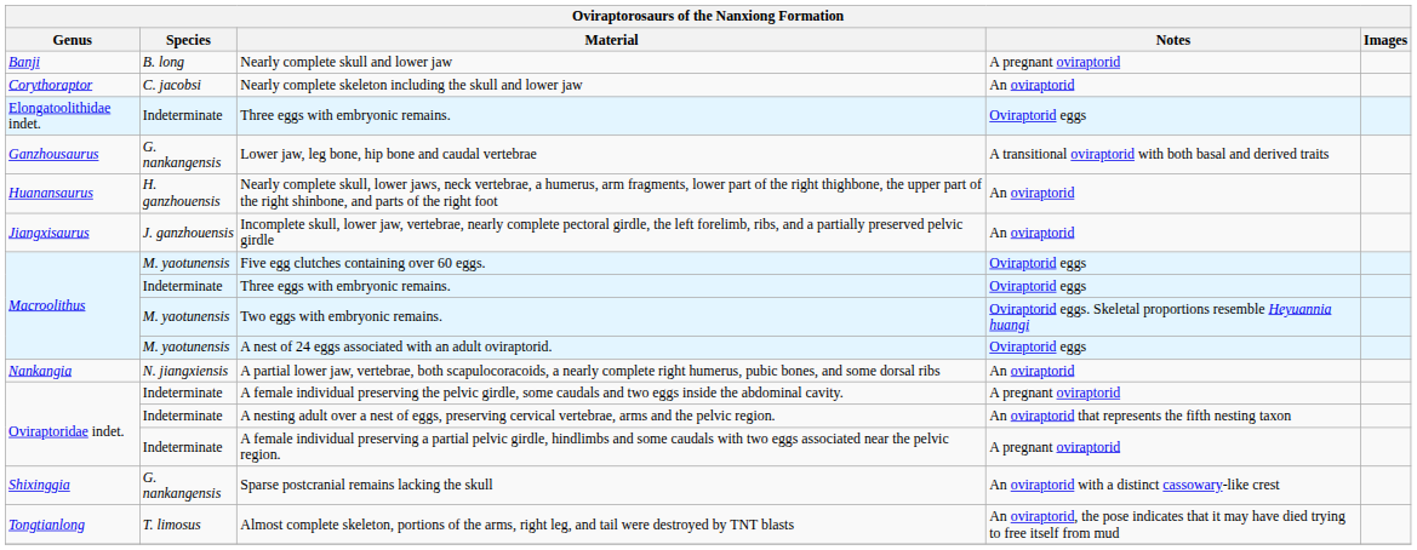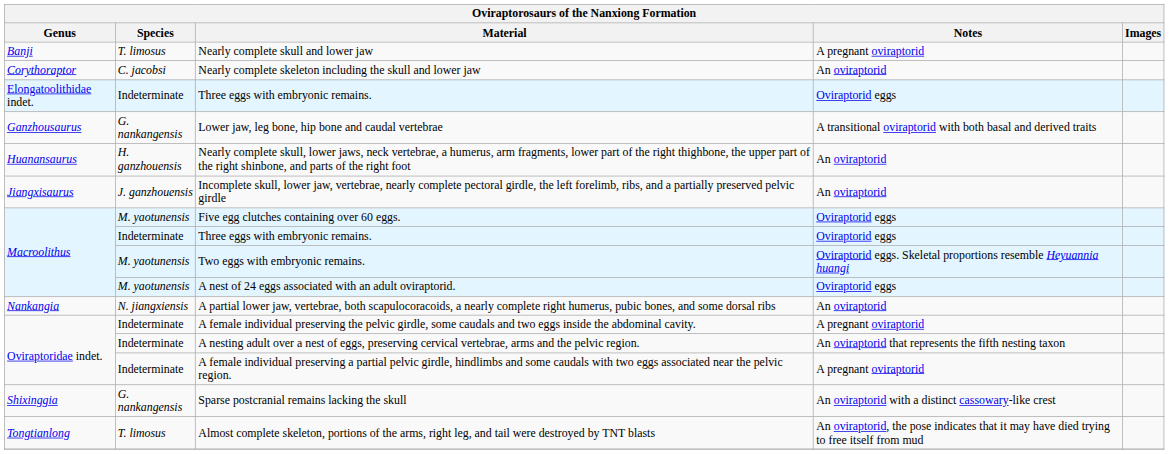 <table class="wikitable" align="center">
 <tr>
 <th colspan="7" style="text-align:center;"><strong>Oviraptorosaurs</strong> of the Nanxiong Formation</th>
 </tr>
 <tr>
 <th>Genus</th>
 <th>Species</th>
 <th>Material</th>
 <th>Notes</th>
 <th>Images</th>
 </tr>
 <tr>
 <td><em><a href='#'>Banji</a></em></td>
-<td><em>B. long</em></td>
+<td><em>T. limosus</em></td>
 <td>Nearly complete skull and lower jaw</td>
 <td>A pregnant <a href='#'>oviraptorid</a></td>
 <td></td>
 </tr>
 <tr>
 <td><em><a href='#'>Corythoraptor</a></em></td>
 <td><em>C. jacobsi</em></td>
 <td>Nearly complete skeleton including the skull and lower jaw</td>
 <td>An <a href='#'>oviraptorid</a></td>
 <td></td>
 </tr>
 <tr>
 <td style="background:#e3f5ff;"><a href='#'>Elongatoolithidae</a> indet.</td>
 <td style="background:#e3f5ff;">Indeterminate</td>
 <td style="background:#e3f5ff;">Three eggs with embryonic remains.</td>
 <td style="background:#e3f5ff;"><a href='#'>Oviraptorid</a> eggs</td>
 <td style="background:#e3f5ff;"></td>
 </tr>
 <tr>
 <td><em><a href='#'>Ganzhousaurus</a></em></td>
 <td><em>G. nankangensis</em></td>
 <td>Lower jaw, leg bone, hip bone and caudal vertebrae</td>
 <td>A transitional <a href='#'>oviraptorid</a> with both basal and derived traits</td>
 <td></td>
 </tr>
 <tr>
 <td><em><a href='#'>Huanansaurus</a></em></td>
 <td><em>H. ganzhouensis</em></td>
 <td>Nearly complete skull, lower jaws, neck vertebrae, a humerus, arm fragments, lower part of the right thighbone, the upper part of the right shinbone, and parts of the right foot</td>
 <td>An <a href='#'>oviraptorid</a></td>
 <td></td>
 </tr>
 <tr>
 <td><em><a href='#'>Jiangxisaurus</a></em></td>
 <td><em>J. ganzhouensis</em></td>
 <td>Incomplete skull, lower jaw, vertebrae, nearly complete pectoral girdle, the left forelimb, ribs, and a partially preserved pelvic girdle</td>
 <td>An <a href='#'>oviraptorid</a></td>
 <td></td>
 </tr>
 <tr>
 <td rowspan="4"; style="background:#e3f5ff;"><em><a href='#'>Macroolithus</a></em></td>
 <td style="background:#e3f5ff;"><em>M. yaotunensis</em></td>
 <td style="background:#e3f5ff;">Five egg clutches containing over 60 eggs.</td>
 <td style="background:#e3f5ff;"><a href='#'>Oviraptorid</a> eggs</td>
 <td style="background:#e3f5ff;"></td>
 </tr>
 <tr>
 <td style="background:#e3f5ff;">Indeterminate</td>
 <td style="background:#e3f5ff;">Three eggs with embryonic remains.</td>
 <td style="background:#e3f5ff;"><a href='#'>Oviraptorid</a> eggs</td>
 <td style="background:#e3f5ff;"></td>
 </tr>
 <tr>
 <td style="background:#e3f5ff;"><em>M. yaotunensis</em></td>
 <td style="background:#e3f5ff;">Two eggs with embryonic remains.</td>
 <td style="background:#e3f5ff;"><a href='#'>Oviraptorid</a> eggs. Skeletal proportions resemble <em><a href='#'>Heyuannia huangi</a></em></td>
 <td style="background:#e3f5ff;"></td>
 </tr>
 <tr>
 <td style="background:#e3f5ff;"><em>M. yaotunensis</em></td>
 <td style="background:#e3f5ff;">A nest of 24 eggs associated with an adult oviraptorid.</td>
 <td style="background:#e3f5ff;"><a href='#'>Oviraptorid</a> eggs</td>
 <td style="background:#e3f5ff;"></td>
 </tr>
 <tr>
 <td><em><a href='#'>Nankangia</a></em></td>
 <td><em>N. jiangxiensis</em></td>
 <td>A partial lower jaw, vertebrae, both scapulocoracoids, a nearly complete right humerus, pubic bones, and some dorsal ribs</td>
 <td>An <a href='#'>oviraptorid</a></td>
 <td></td>
 </tr>
 <tr>
 <td rowspan="3"><br><a href='#'>Oviraptoridae</a> indet.</td>
 <td>Indeterminate</td>
 <td>A female individual preserving the pelvic girdle, some caudals and two eggs inside the abdominal cavity.</td>
 <td>A pregnant <a href='#'>oviraptorid</a></td>
 <td></td>
 </tr>
 <tr>
 <td>Indeterminate</td>
 <td>A nesting adult over a nest of eggs, preserving cervical vertebrae, arms and the pelvic region.</td>
 <td>An <a href='#'>oviraptorid</a> that represents the fifth nesting taxon</td>
 <td></td>
 </tr>
 <tr>
 <td>Indeterminate</td>
 <td>A female individual preserving a partial pelvic girdle, hindlimbs and some caudals with two eggs associated near the pelvic region.</td>
 <td>A pregnant <a href='#'>oviraptorid</a></td>
 <td></td>
 </tr>
 <tr>
 <td><em><a href='#'>Shixinggia</a></em></td>
 <td><em>G. nankangensis</em></td>
 <td>Sparse postcranial remains lacking the skull</td>
 <td>An <a href='#'>oviraptorid</a> with a distinct <a href='#'>cassowary</a>-like crest</td>
 <td></td>
 </tr>
 <tr>
 <td><em><a href='#'>Tongtianlong</a></em></td>
 <td><em>T. limosus</em></td>
 <td>Almost complete skeleton, portions of the arms, right leg, and tail were destroyed by TNT blasts</td>
 <td>An <a href='#'>oviraptorid</a>, the pose indicates that it may have died trying to free itself from mud</td>
 <td></td>
 </tr>
 <tr>
 </tr>
 </table>
